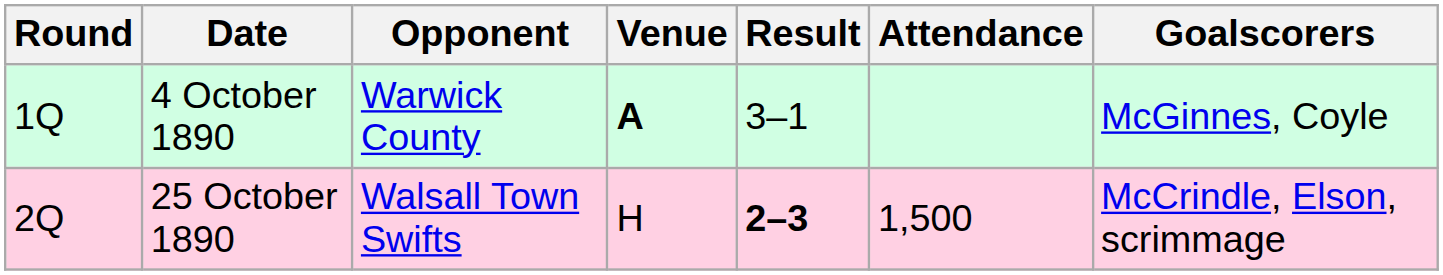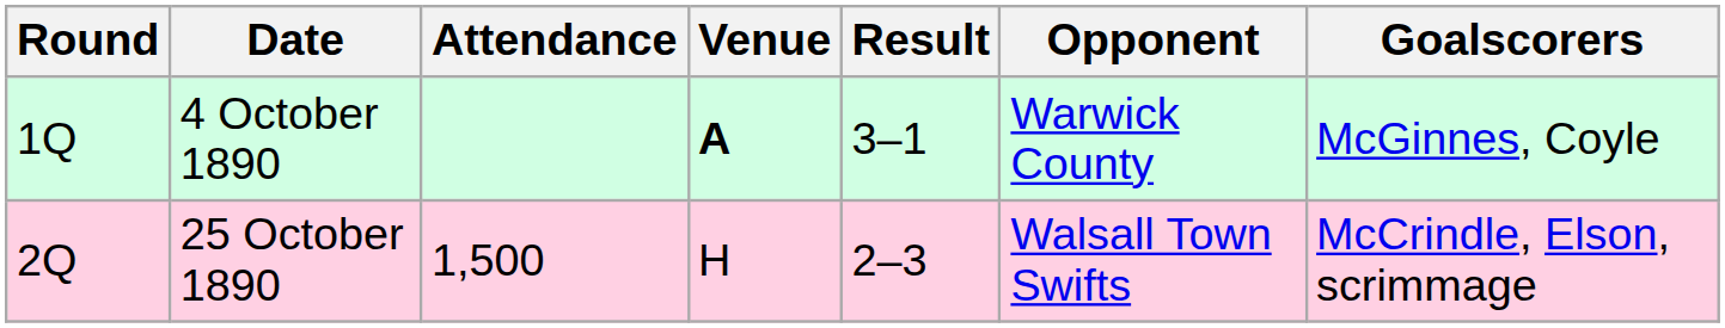 <table class="wikitable">
 <tr>
 <th>Round</th>
 <th>Date</th>
-<th>Opponent</th>
+<th>Attendance</th>
 <th>Venue</th>
 <th>Result</th>
-<th>Attendance</th>
+<th>Opponent</th>
 <th>Goalscorers</th>
 </tr>
 <tr style="background:#d0ffe3;">
 <td>1Q</td>
 <td>4 October 1890</td>
-<td><a href='#'>Warwick County</a></td>
+<td></td>
 <td><strong>A</strong></td>
 <td>3–1</td>
-<td></td>
+<td><a href='#'>Warwick County</a></td>
 <td><a href='#'>McGinnes</a>, Coyle</td>
 </tr>
 <tr style="background-color: #ffd0e3;">
 <td>2Q</td>
 <td>25 October 1890</td>
+<td>1,500</td>
+<td>H</td>
+<td>2–3</td>
 <td><a href='#'>Walsall Town Swifts</a></td>
-<td>H</td>
-<td><strong>2–3</strong></td>
-<td>1,500</td>
 <td><a href='#'>McCrindle</a>, <a href='#'>Elson</a>, scrimmage</td>
 </tr>
 </table>
